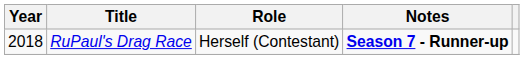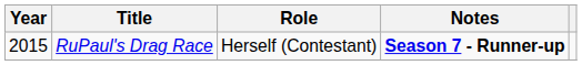 <table class="wikitable plainrowheaders" style="text-align:left;">
 <tr>
 <th>Year</th>
 <th>Title</th>
 <th>Role</th>
 <th>Notes</th>
 <th></th>
 </tr>
 <tr>
-<td>2018</td>
+<td>2015</td>
 <td><em><a href='#'>RuPaul's Drag Race</a></em></td>
 <td>Herself (Contestant)</td>
 <td><strong><a href='#'>Season 7</a> - Runner-up</strong></td>
 <td></td>
 </tr>
 <tr>
 </tr>
 </table>
